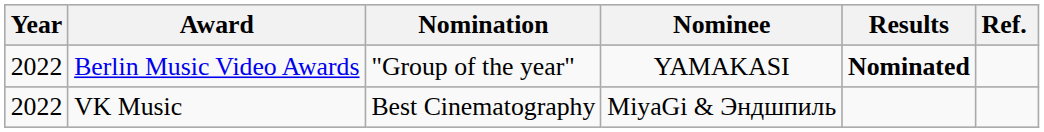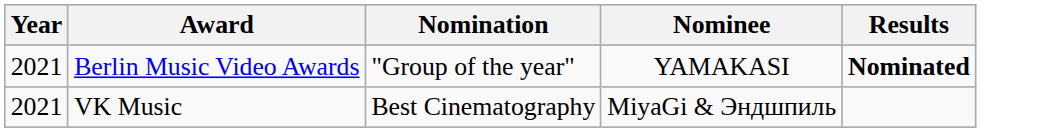 <table class="wikitable plainrowheaders" style="text-align:center;">
 <tr>
 <th>Year</th>
 <th>Award</th>
 <th>Nomination</th>
 <th>Nominee</th>
 <th>Results</th>
-<th>Ref. </th>
 </tr>
 <tr>
-<td>2022</td>
+<td>2021</td>
 <td><a href='#'>Berlin Music Video Awards</a></td>
 <td align="left">"Group of the year"</td>
 <td>YAMAKASI</td>
 <td><strong>Nominated</strong></td>
-<td></td>
 </tr>
 <tr>
-<td>2022</td>
+<td>2021</td>
 <td align="left">VK Music</td>
 <td>Best Cinematography</td>
 <td align="left">MiyaGi & Эндшпиль</td>
 <td></td>
-<td></td>
 </tr>
 </table>
